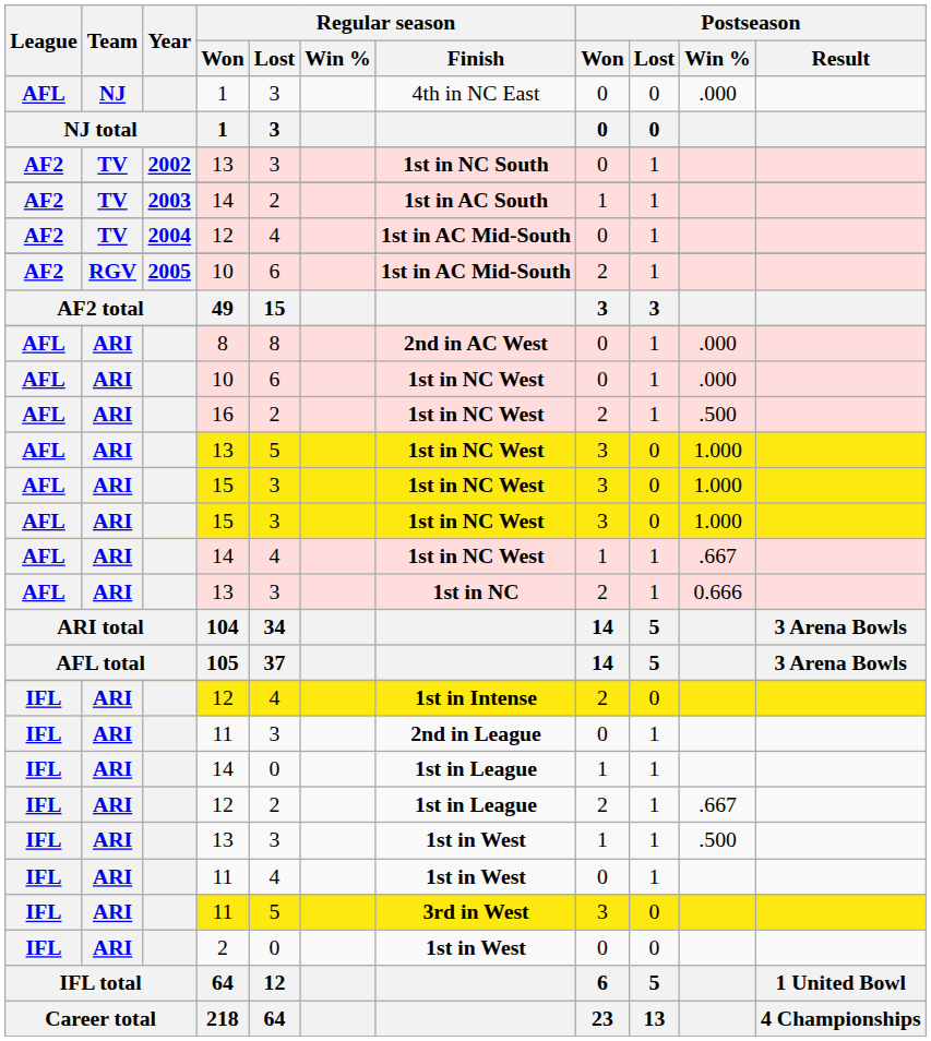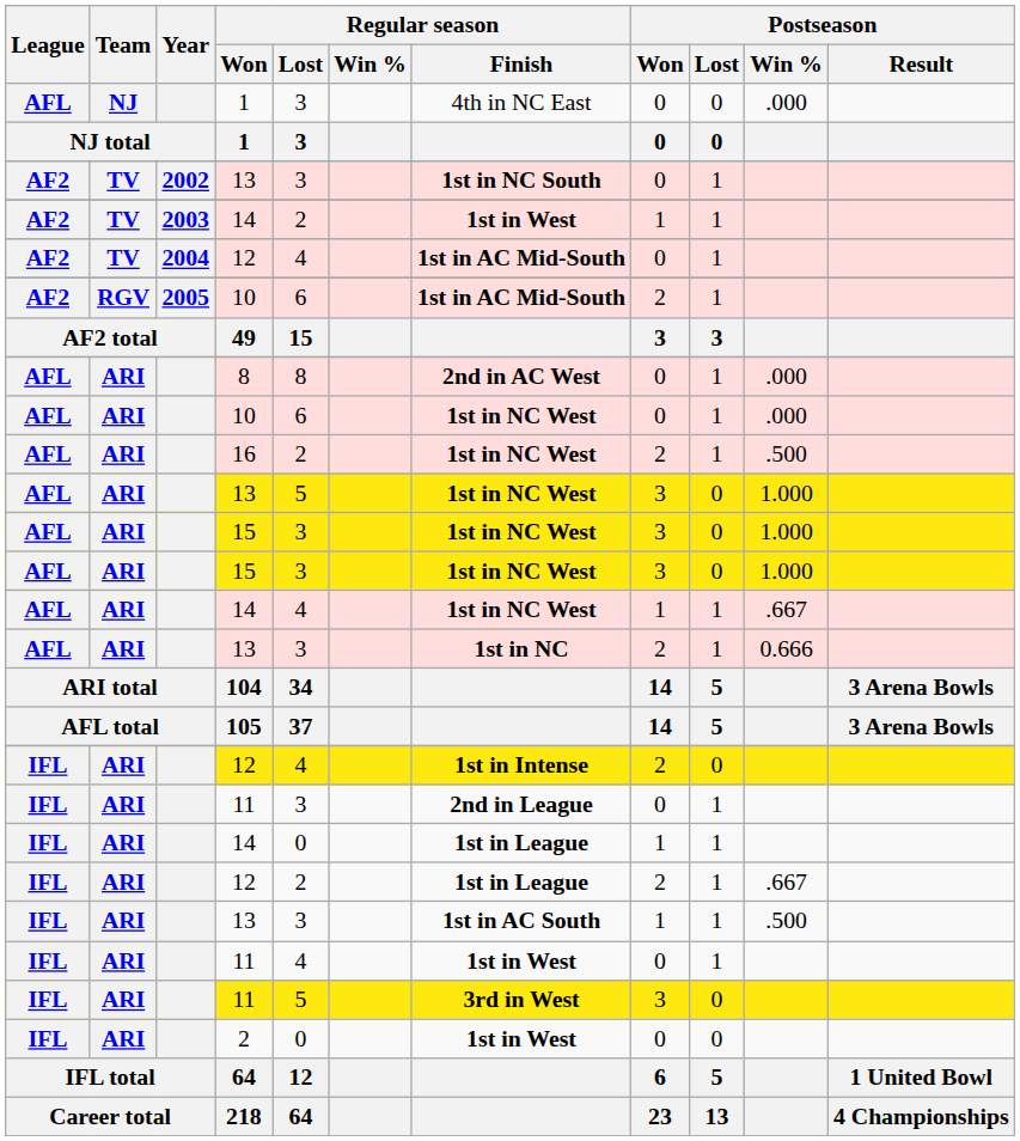 <table class="wikitable" style="font-size: 95%; text-align:center;">
 <tr>
 <th rowspan=2>League</th>
 <th rowspan=2>Team</th>
 <th rowspan=2>Year</th>
 <th colspan=4>Regular season</th>
 <th colspan=4>Postseason</th>
 </tr>
 <tr>
 <th>Won</th>
 <th>Lost</th>
 <th>Win %</th>
 <th>Finish</th>
 <th>Won</th>
 <th>Lost</th>
 <th>Win %</th>
 <th>Result</th>
 </tr>
 <tr !>
 <th><a href='#'>AFL</a></th>
 <th><a href='#'>NJ</a></th>
 <th></th>
 <td>1</td>
 <td>3</td>
 <td></td>
 <td>4th in NC East</td>
 <td>0</td>
 <td>0</td>
 <td>.000</td>
 <td></td>
 </tr>
 <tr>
 <th colspan=3>NJ total</th>
 <th>1</th>
 <th>3</th>
 <th></th>
 <th></th>
 <th>0</th>
 <th>0</th>
 <th></th>
 <th></th>
 </tr>
 <tr>
 </tr>
 <tr ! style="background:#fdd;">
 <th><a href='#'>AF2</a></th>
 <th><a href='#'>TV</a></th>
 <th><a href='#'>2002</a></th>
 <td>13</td>
 <td>3</td>
 <td></td>
 <td><strong>1st in NC South</strong></td>
 <td>0</td>
 <td>1</td>
 <td></td>
 <td></td>
 </tr>
 <tr>
 </tr>
 <tr ! style="background:#fdd;">
 <th><a href='#'>AF2</a></th>
 <th><a href='#'>TV</a></th>
 <th><a href='#'>2003</a></th>
 <td>14</td>
 <td>2</td>
 <td></td>
-<td><strong>1st in AC South</strong></td>
+<td><strong>1st in West</strong></td>
 <td>1</td>
 <td>1</td>
 <td></td>
 <td></td>
 </tr>
 <tr>
 </tr>
 <tr ! style="background:#fdd;">
 <th><a href='#'>AF2</a></th>
 <th><a href='#'>TV</a></th>
 <th><a href='#'>2004</a></th>
 <td>12</td>
 <td>4</td>
 <td></td>
 <td><strong>1st in AC Mid-South</strong></td>
 <td>0</td>
 <td>1</td>
 <td></td>
 <td></td>
 </tr>
 <tr>
 </tr>
 <tr ! style="background:#fdd;">
 <th><a href='#'>AF2</a></th>
 <th><a href='#'>RGV</a></th>
 <th><a href='#'>2005</a></th>
 <td>10</td>
 <td>6</td>
 <td></td>
 <td><strong>1st in AC Mid-South</strong></td>
 <td>2</td>
 <td>1</td>
 <td></td>
 <td></td>
 </tr>
 <tr>
 <th colspan=3>AF2 total</th>
 <th>49</th>
 <th>15</th>
 <th></th>
 <th></th>
 <th>3</th>
 <th>3</th>
 <th></th>
 <th></th>
 </tr>
 <tr>
 </tr>
 <tr ! style="background:#fdd;">
 <th><a href='#'>AFL</a></th>
 <th><a href='#'>ARI</a></th>
 <th></th>
 <td>8</td>
 <td>8</td>
 <td></td>
 <td><strong>2nd in AC West</strong></td>
 <td>0</td>
 <td>1</td>
 <td>.000</td>
 <td></td>
 </tr>
 <tr ! style="background:#fdd;">
 <th><a href='#'>AFL</a></th>
 <th><a href='#'>ARI</a></th>
 <th></th>
 <td>10</td>
 <td>6</td>
 <td></td>
 <td><strong>1st in NC West</strong></td>
 <td>0</td>
 <td>1</td>
 <td>.000</td>
 <td></td>
 </tr>
 <tr ! style="background:#fdd;">
 <th><a href='#'>AFL</a></th>
 <th><a href='#'>ARI</a></th>
 <th></th>
 <td>16</td>
 <td>2</td>
 <td></td>
 <td><strong>1st in NC West</strong></td>
 <td>2</td>
 <td>1</td>
 <td>.500</td>
 <td></td>
 </tr>
 <tr ! style="background:#FDE910;">
 <th><a href='#'>AFL</a></th>
 <th><a href='#'>ARI</a></th>
 <th></th>
 <td>13</td>
 <td>5</td>
 <td></td>
 <td><strong>1st in NC West</strong></td>
 <td>3</td>
 <td>0</td>
 <td>1.000</td>
 <td></td>
 </tr>
 <tr ! style="background:#FDE910;">
 <th><a href='#'>AFL</a></th>
 <th><a href='#'>ARI</a></th>
 <th></th>
 <td>15</td>
 <td>3</td>
 <td></td>
 <td><strong>1st in NC West</strong></td>
 <td>3</td>
 <td>0</td>
 <td>1.000</td>
 <td></td>
 </tr>
 <tr ! style="background:#FDE910;">
 <th><a href='#'>AFL</a></th>
 <th><a href='#'>ARI</a></th>
 <th></th>
 <td>15</td>
 <td>3</td>
 <td></td>
 <td><strong>1st in NC West</strong></td>
 <td>3</td>
 <td>0</td>
 <td>1.000</td>
 <td></td>
 </tr>
 <tr ! style="background:#fdd;">
 <th><a href='#'>AFL</a></th>
 <th><a href='#'>ARI</a></th>
 <th></th>
 <td>14</td>
 <td>4</td>
 <td></td>
 <td><strong>1st in NC West</strong></td>
 <td>1</td>
 <td>1</td>
 <td>.667</td>
 <td></td>
 </tr>
 <tr ! style="background:#fdd;">
 <th><a href='#'>AFL</a></th>
 <th><a href='#'>ARI</a></th>
 <th></th>
 <td>13</td>
 <td>3</td>
 <td></td>
 <td><strong>1st in NC</strong></td>
 <td>2</td>
 <td>1</td>
 <td>0.666</td>
 <td></td>
 </tr>
 <tr>
 <th colspan=3>ARI total</th>
 <th>104</th>
 <th>34</th>
 <th></th>
 <th></th>
 <th>14</th>
 <th>5</th>
 <th></th>
 <th>3 Arena Bowls</th>
 </tr>
 <tr>
 <th colspan=3>AFL total</th>
 <th>105</th>
 <th>37</th>
 <th></th>
 <th></th>
 <th>14</th>
 <th>5</th>
 <th></th>
 <th>3 Arena Bowls</th>
 </tr>
 <tr>
 </tr>
 <tr ! style="background:#FDE910;">
 <th><a href='#'>IFL</a></th>
 <th><a href='#'>ARI</a></th>
 <th></th>
 <td>12</td>
 <td>4</td>
 <td></td>
 <td><strong>1st in Intense</strong></td>
 <td>2</td>
 <td>0</td>
 <td></td>
 <td><strong></strong></td>
 </tr>
 <tr>
 <th><a href='#'>IFL</a></th>
 <th><a href='#'>ARI</a></th>
 <th></th>
 <td>11</td>
 <td>3</td>
 <td></td>
 <td><strong>2nd in League</strong></td>
 <td>0</td>
 <td>1</td>
 <td></td>
 <td><strong></strong></td>
 </tr>
 <tr>
 <th><a href='#'>IFL</a></th>
 <th><a href='#'>ARI</a></th>
 <th></th>
 <td>14</td>
 <td>0</td>
 <td></td>
 <td><strong>1st in League</strong></td>
 <td>1</td>
 <td>1</td>
 <td></td>
 <td><strong></strong></td>
 </tr>
 <tr>
 <th><a href='#'>IFL</a></th>
 <th><a href='#'>ARI</a></th>
 <th></th>
 <td>12</td>
 <td>2</td>
 <td></td>
 <td><strong>1st in League</strong></td>
 <td>2</td>
 <td>1</td>
 <td>.667</td>
 <td><strong></strong></td>
 </tr>
 <tr>
 <th><a href='#'>IFL</a></th>
 <th><a href='#'>ARI</a></th>
 <th></th>
 <td>13</td>
 <td>3</td>
 <td></td>
-<td><strong>1st in West</strong></td>
+<td><strong>1st in AC South</strong></td>
 <td>1</td>
 <td>1</td>
 <td>.500</td>
 <td><strong></strong></td>
 </tr>
 <tr>
 <th><a href='#'>IFL</a></th>
 <th><a href='#'>ARI</a></th>
 <th></th>
 <td>11</td>
 <td>4</td>
 <td></td>
 <td><strong>1st in West</strong></td>
 <td>0</td>
 <td>1</td>
 <td></td>
 <td><strong></strong></td>
 </tr>
 <tr ! style="background:#FDE910;">
 <th><a href='#'>IFL</a></th>
 <th><a href='#'>ARI</a></th>
 <th></th>
 <td>11</td>
 <td>5</td>
 <td></td>
 <td><strong>3rd in West</strong></td>
 <td>3</td>
 <td>0</td>
 <td></td>
 <td><strong></strong></td>
 </tr>
 <tr>
 <th><a href='#'>IFL</a></th>
 <th><a href='#'>ARI</a></th>
 <th></th>
 <td>2</td>
 <td>0</td>
 <td></td>
 <td><strong>1st in West</strong></td>
 <td>0</td>
 <td>0</td>
 <td></td>
 <td></td>
 </tr>
 <tr>
 <th colspan=3>IFL total</th>
 <th>64</th>
 <th>12</th>
 <th></th>
 <th></th>
 <th>6</th>
 <th>5</th>
 <th></th>
 <th>1 United Bowl</th>
 </tr>
 <tr>
 <th colspan=3>Career total</th>
 <th>218</th>
 <th>64</th>
 <th></th>
 <th></th>
 <th>23</th>
 <th>13</th>
 <th></th>
 <th>4 Championships</th>
 </tr>
 </table>
